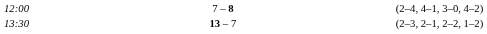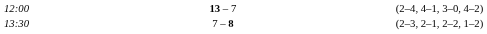 <table style="text-align:center">
 <tr>
 <th width=100></th>
 <th width=200></th>
 <th width=100></th>
 <th width=200></th>
 </tr>
 <tr>
 <td><em>12:00</em></td>
 <td align=right></td>
-<td>7 – <strong>8</strong></td>
+<td><strong>13</strong> – 7</td>
 <td align=left><strong></strong></td>
 <td>(2–4, 4–1, 3–0, 4–2)</td>
 </tr>
 <tr>
 <td><em>13:30</em></td>
 <td align=right><strong></strong></td>
-<td><strong>13</strong> – 7</td>
+<td>7 – <strong>8</strong></td>
 <td align=left></td>
 <td>(2–3, 2–1, 2–2, 1–2)</td>
 </tr>
 </table>
